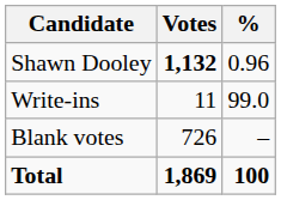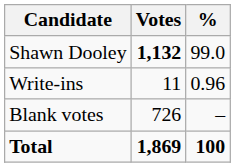 <table class=wikitable style=text-align:right>
 <tr>
 <th>Candidate</th>
 <th>Votes</th>
 <th>%</th>
 </tr>
 <tr>
 <td align=left>Shawn Dooley</td>
 <td><strong>1,132</strong></td>
-<td>0.96</td>
+<td>99.0</td>
 </tr>
 <tr>
 <td align=left>Write-ins</td>
 <td>11</td>
-<td>99.0</td>
+<td>0.96</td>
 </tr>
 <tr>
 <td align=left>Blank votes</td>
 <td>726</td>
 <td>–</td>
 </tr>
 <tr>
 <td align=left><strong>Total</strong></td>
 <td><strong>1,869</strong></td>
 <td><strong>100</strong></td>
 </tr>
 </table>
